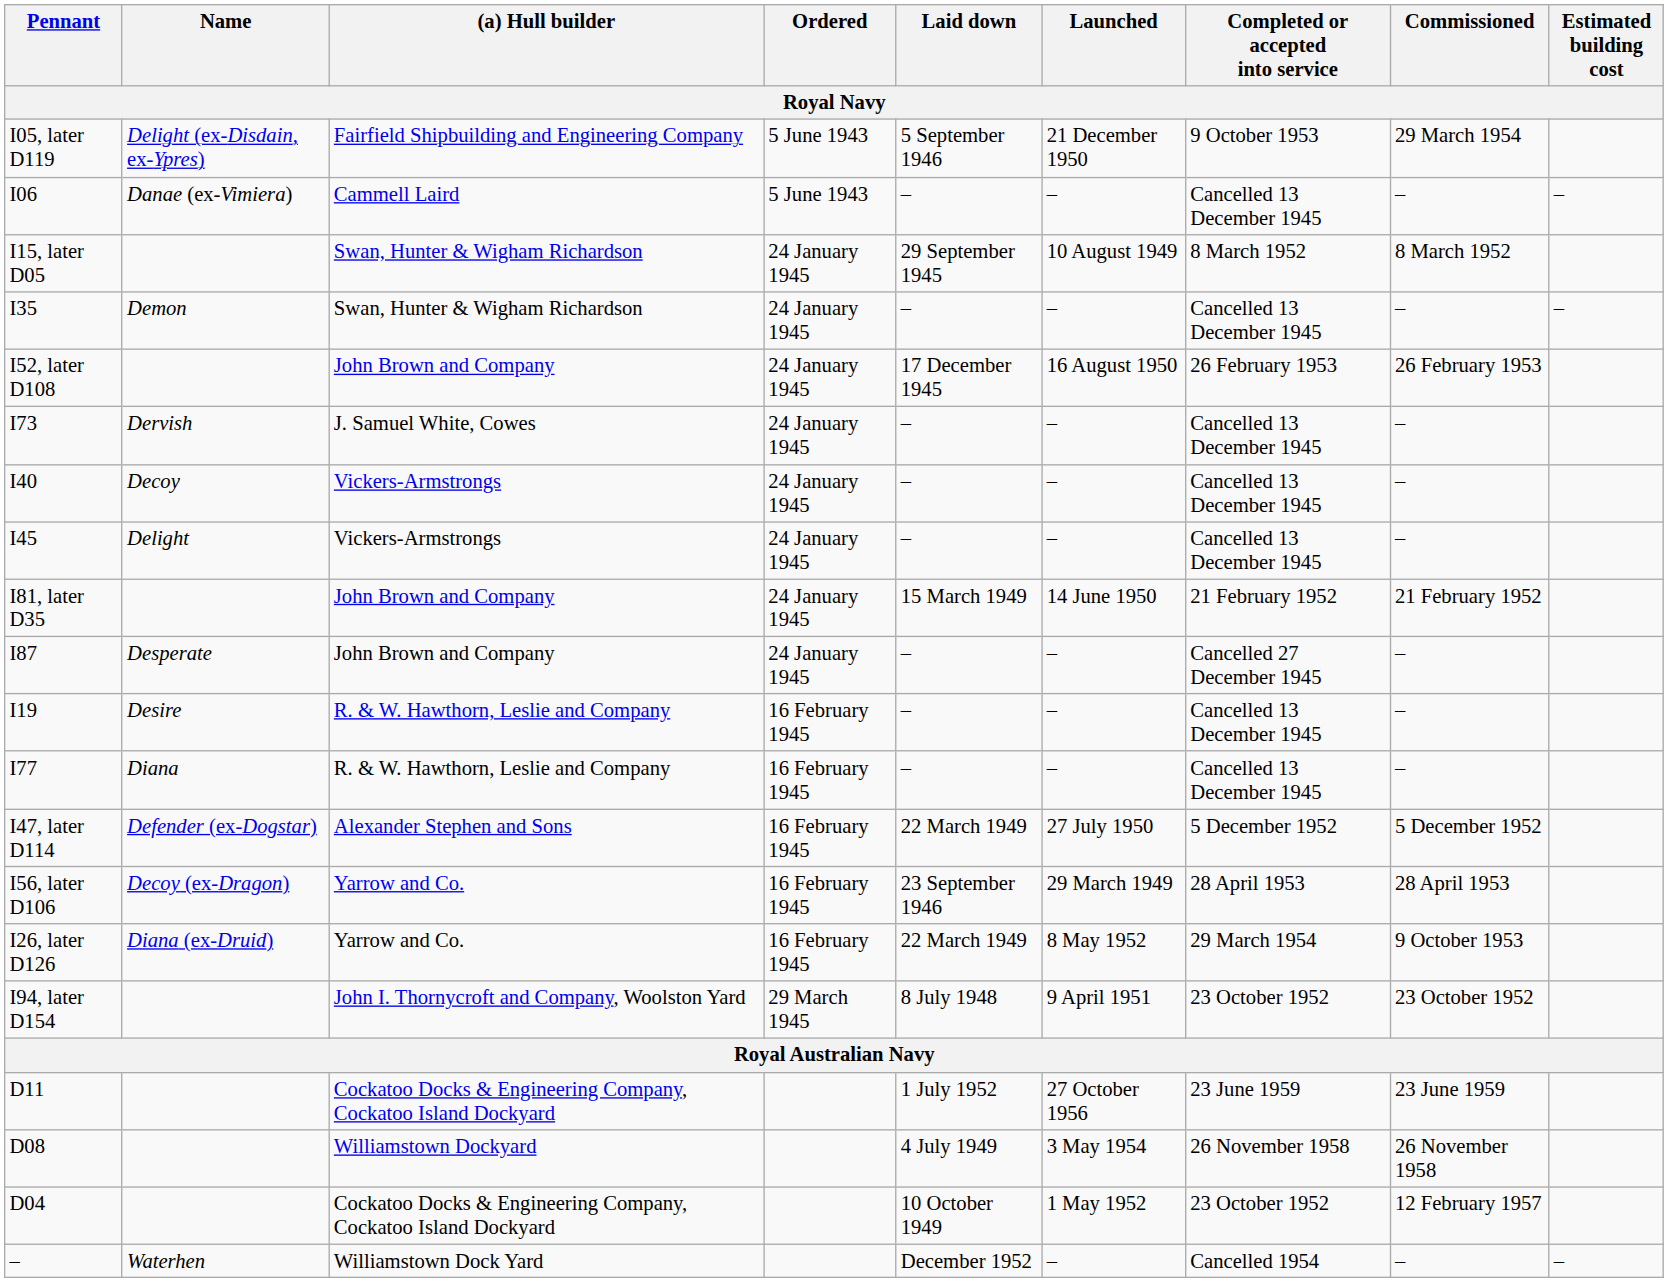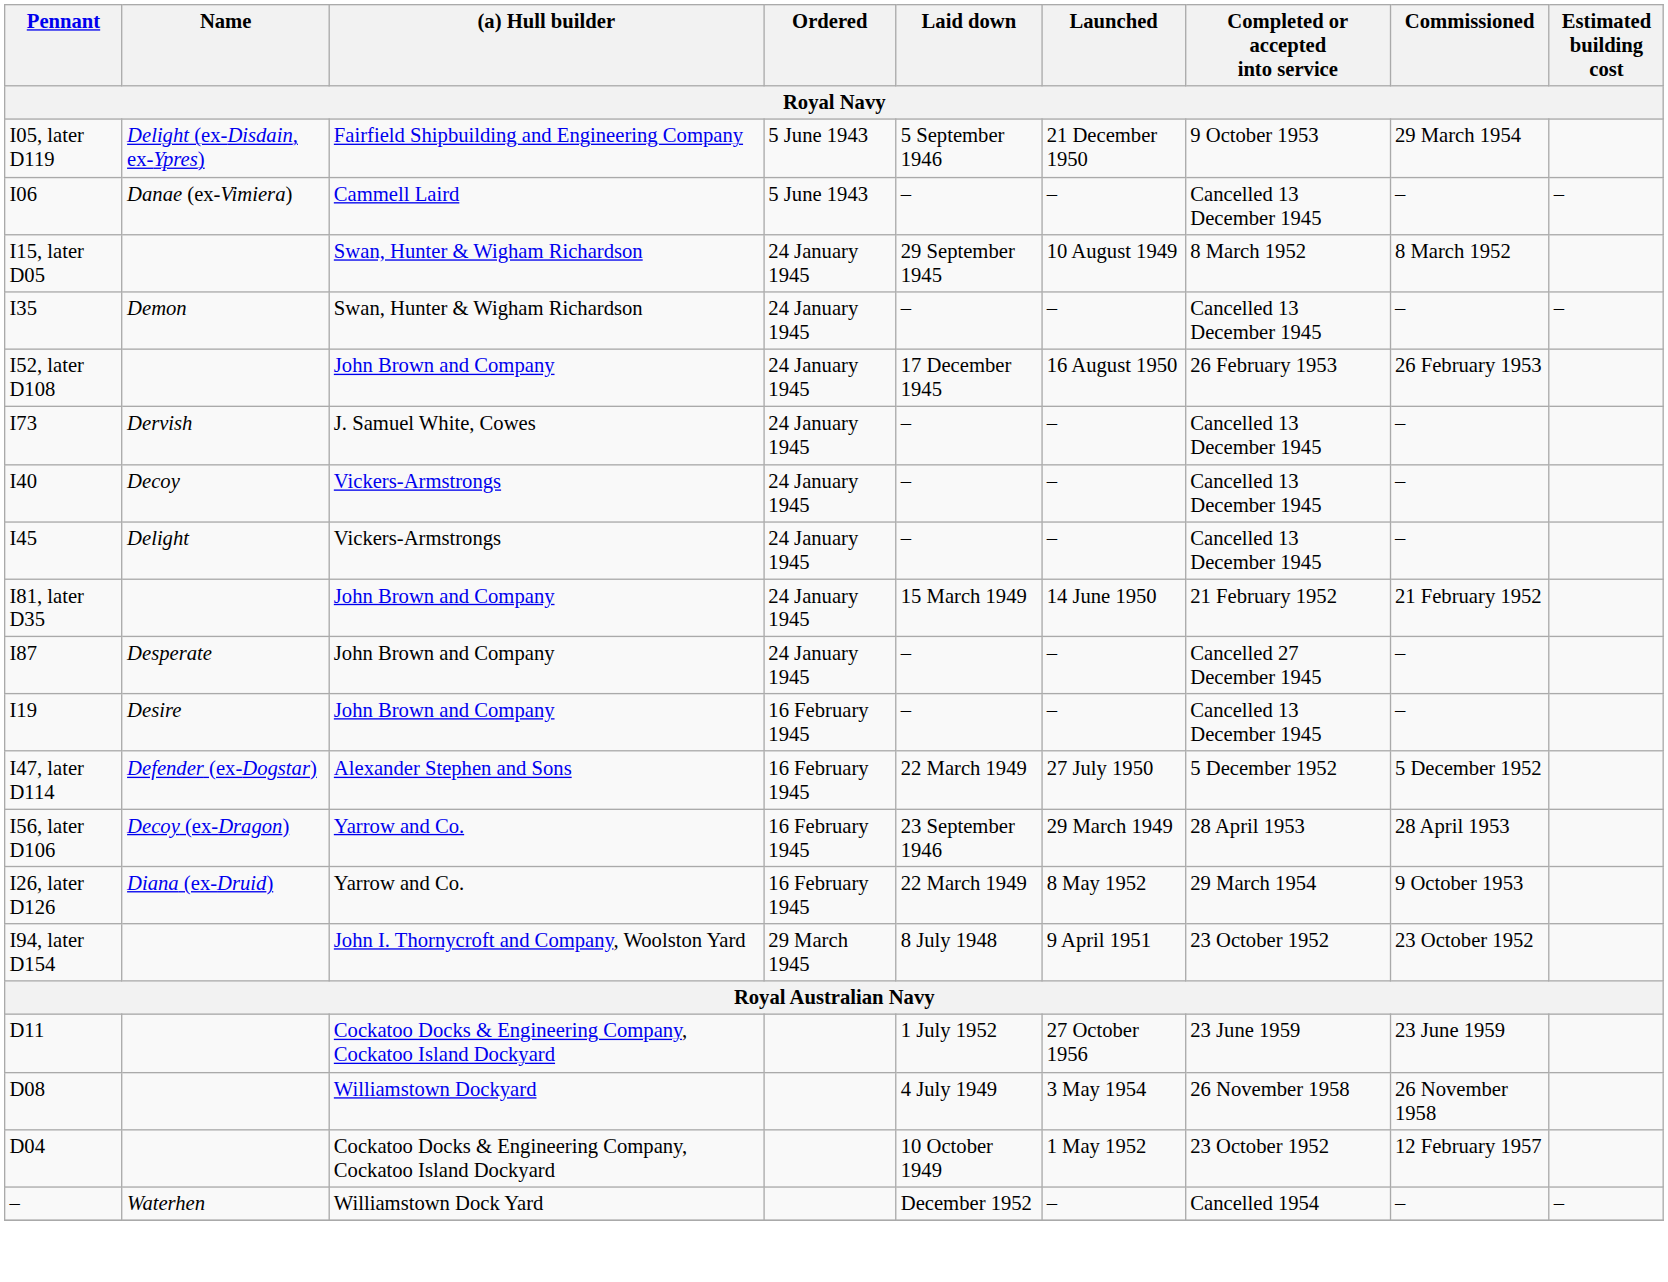 <table class="wikitable" style="font-size:97%;">
 <tr valign=top>
 <th><a href='#'>Pennant</a></th>
 <th>Name</th>
 <th>(a) Hull builder</th>
 <th>Ordered</th>
 <th>Laid down</th>
 <th>Launched</th>
 <th>Completed or<br>accepted<br>into service</th>
 <th>Commissioned</th>
 <th>Estimated<br>building cost</th>
 </tr>
 <tr valign=top>
 <th colspan=9>Royal Navy</th>
 </tr>
 <tr valign=top>
 <td>I05, later D119</td>
 <td><a href='#'><em>Delight</em> (ex-<em>Disdain</em>, ex-<em>Ypres</em>)</a></td>
 <td><a href='#'>Fairfield Shipbuilding and Engineering Company</a></td>
 <td>5 June 1943</td>
 <td>5 September 1946</td>
 <td>21 December 1950</td>
 <td>9 October 1953</td>
 <td>29 March 1954</td>
 <td></td>
 </tr>
 <tr valign=top>
 <td>I06</td>
 <td><em>Danae</em> (ex-<em>Vimiera</em>)</td>
 <td><a href='#'>Cammell Laird</a></td>
 <td>5 June 1943</td>
 <td>–</td>
 <td>–</td>
 <td>Cancelled 13 December 1945</td>
 <td>–</td>
 <td>–</td>
 </tr>
 <tr valign=top>
 <td>I15, later D05</td>
 <td></td>
 <td><a href='#'>Swan, Hunter & Wigham Richardson</a></td>
 <td>24 January 1945</td>
 <td>29 September 1945</td>
 <td>10 August 1949</td>
 <td>8 March 1952</td>
 <td>8 March 1952</td>
 <td></td>
 </tr>
 <tr valign=top>
 <td>I35</td>
 <td><em>Demon</em></td>
 <td>Swan, Hunter & Wigham Richardson</td>
 <td>24 January 1945</td>
 <td>–</td>
 <td>–</td>
 <td>Cancelled 13 December 1945</td>
 <td>–</td>
 <td>–</td>
 </tr>
 <tr valign=top>
 <td>I52, later D108</td>
 <td></td>
 <td><a href='#'>John Brown and Company</a></td>
 <td>24 January 1945</td>
 <td>17 December 1945</td>
 <td>16 August 1950</td>
 <td>26 February 1953</td>
 <td>26 February 1953</td>
 <td></td>
 </tr>
 <tr valign=top>
 <td>I73</td>
 <td><em>Dervish</em></td>
 <td>J. Samuel White, Cowes</td>
 <td>24 January 1945</td>
 <td>–</td>
 <td>–</td>
 <td>Cancelled 13 December 1945</td>
 <td>–</td>
 <td></td>
 </tr>
 <tr valign=top>
 <td>I40</td>
 <td><em>Decoy</em></td>
 <td><a href='#'>Vickers-Armstrongs</a></td>
 <td>24 January 1945</td>
 <td>–</td>
 <td>–</td>
 <td>Cancelled 13 December 1945</td>
 <td>–</td>
 <td></td>
 </tr>
 <tr valign=top>
 <td>I45</td>
 <td><em>Delight</em></td>
 <td>Vickers-Armstrongs</td>
 <td>24 January 1945</td>
 <td>–</td>
 <td>–</td>
 <td>Cancelled 13 December 1945</td>
 <td>–</td>
 <td></td>
 </tr>
 <tr valign=top>
 <td>I81, later D35</td>
 <td></td>
 <td><a href='#'>John Brown and Company</a></td>
 <td>24 January 1945</td>
 <td>15 March 1949</td>
 <td>14 June 1950</td>
 <td>21 February 1952</td>
 <td>21 February 1952</td>
 <td></td>
 </tr>
 <tr valign=top>
 <td>I87</td>
 <td><em>Desperate</em></td>
 <td>John Brown and Company</td>
 <td>24 January 1945</td>
 <td>–</td>
 <td>–</td>
 <td>Cancelled 27 December 1945</td>
 <td>–</td>
 <td></td>
 </tr>
 <tr valign=top>
 <td>I19</td>
 <td><em>Desire</em></td>
-<td><a href='#'>R. & W. Hawthorn, Leslie and Company</a></td>
-<td>16 February 1945</td>
-<td>–</td>
-<td>–</td>
-<td>Cancelled 13 December 1945</td>
-<td>–</td>
-<td></td>
-</tr>
-<tr valign=top>
-<td>I77</td>
-<td><em>Diana</em></td>
-<td>R. & W. Hawthorn, Leslie and Company</td>
+<td><a href='#'>John Brown and Company</a></td>
 <td>16 February 1945</td>
 <td>–</td>
 <td>–</td>
 <td>Cancelled 13 December 1945</td>
 <td>–</td>
 <td></td>
 </tr>
 <tr valign=top>
 <td>I47, later D114</td>
 <td><a href='#'><em>Defender</em> (ex-<em>Dogstar</em>)</a></td>
 <td><a href='#'>Alexander Stephen and Sons</a></td>
 <td>16 February 1945</td>
 <td>22 March 1949</td>
 <td>27 July 1950</td>
 <td>5 December 1952</td>
 <td>5 December 1952</td>
 <td></td>
 </tr>
 <tr valign=top>
 <td>I56, later D106</td>
 <td><a href='#'><em>Decoy</em> (ex-<em>Dragon</em>)</a></td>
 <td><a href='#'>Yarrow and Co.</a></td>
 <td>16 February 1945</td>
 <td>23 September 1946</td>
 <td>29 March 1949</td>
 <td>28 April 1953</td>
 <td>28 April 1953</td>
 <td></td>
 </tr>
 <tr valign=top>
 <td>I26, later D126</td>
 <td><a href='#'><em>Diana</em> (ex-<em>Druid</em>)</a></td>
 <td>Yarrow and Co.</td>
 <td>16 February 1945</td>
 <td>22 March 1949</td>
 <td>8 May 1952</td>
 <td>29 March 1954</td>
 <td>9 October 1953</td>
 <td></td>
 </tr>
 <tr valign=top>
 <td>I94, later D154</td>
 <td></td>
 <td><a href='#'>John I. Thornycroft and Company</a>, Woolston Yard</td>
 <td>29 March 1945</td>
 <td>8 July 1948</td>
 <td>9 April 1951</td>
 <td>23 October 1952</td>
 <td>23 October 1952</td>
 <td></td>
 </tr>
 <tr valign=top>
 <th colspan=9>Royal Australian Navy</th>
 </tr>
 <tr valign=top>
 <td>D11</td>
 <td></td>
 <td><a href='#'>Cockatoo Docks & Engineering Company</a>, <a href='#'>Cockatoo Island Dockyard</a></td>
 <td></td>
 <td>1 July 1952</td>
 <td>27 October 1956</td>
 <td>23 June 1959</td>
 <td>23 June 1959</td>
 <td></td>
 </tr>
 <tr valign=top>
 <td>D08</td>
 <td></td>
 <td><a href='#'>Williamstown Dockyard</a></td>
 <td></td>
 <td>4 July 1949</td>
 <td>3 May 1954</td>
 <td>26 November 1958</td>
 <td>26 November 1958</td>
 <td></td>
 </tr>
 <tr valign=top>
 <td>D04</td>
 <td></td>
 <td>Cockatoo Docks & Engineering Company, Cockatoo Island Dockyard</td>
 <td></td>
 <td>10 October 1949</td>
 <td>1 May 1952</td>
 <td>23 October 1952</td>
 <td>12 February 1957</td>
 <td></td>
 </tr>
 <tr valign=top>
 <td>–</td>
 <td><em>Waterhen</em></td>
 <td>Williamstown Dock Yard</td>
 <td></td>
 <td>December 1952</td>
 <td>–</td>
 <td>Cancelled 1954</td>
 <td>–</td>
 <td>–</td>
 </tr>
 <tr>
 </tr>
 </table>
